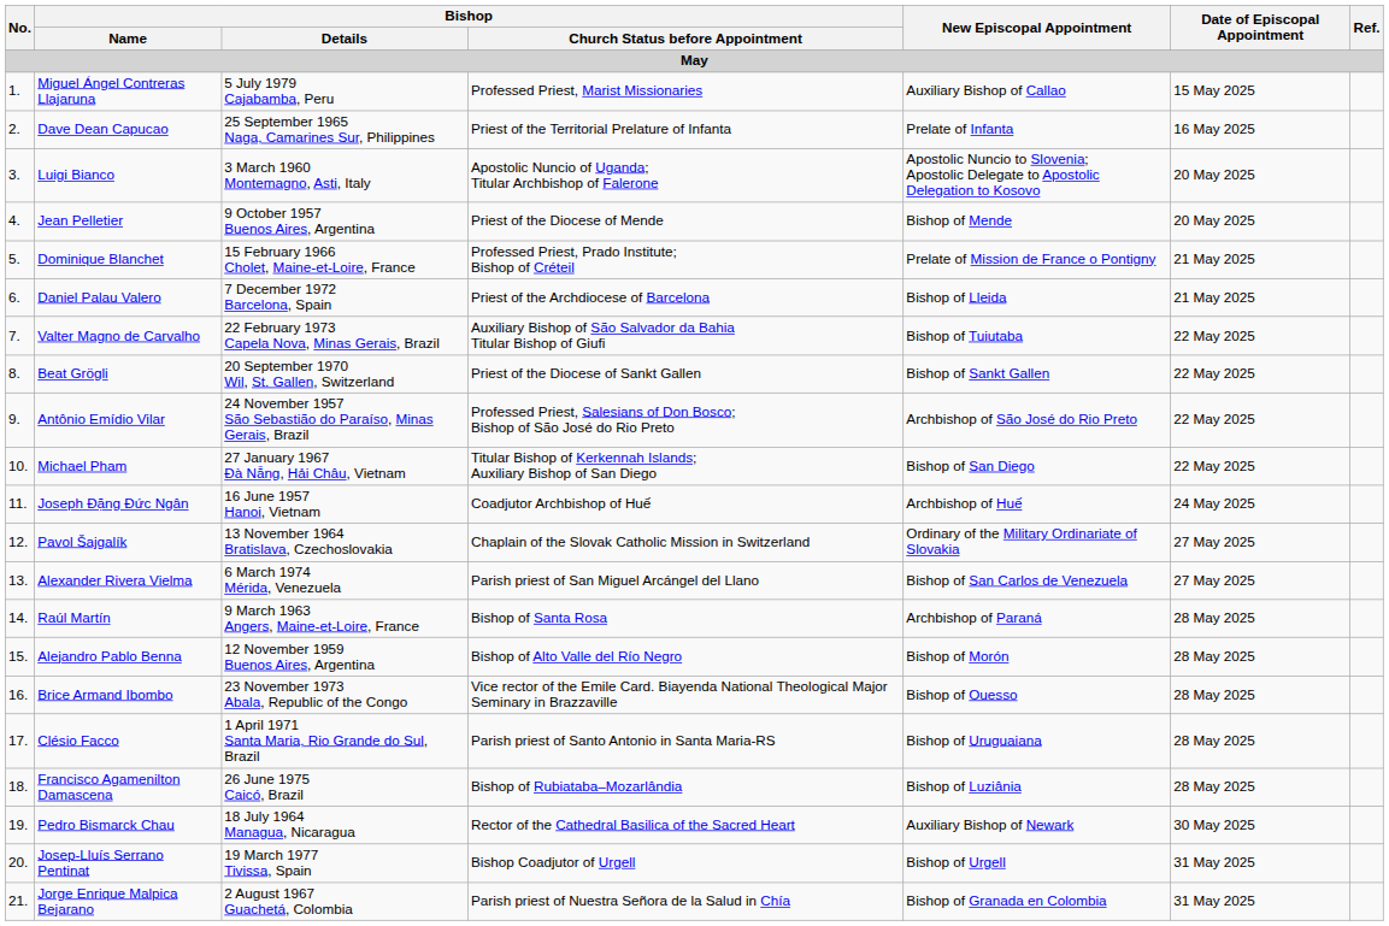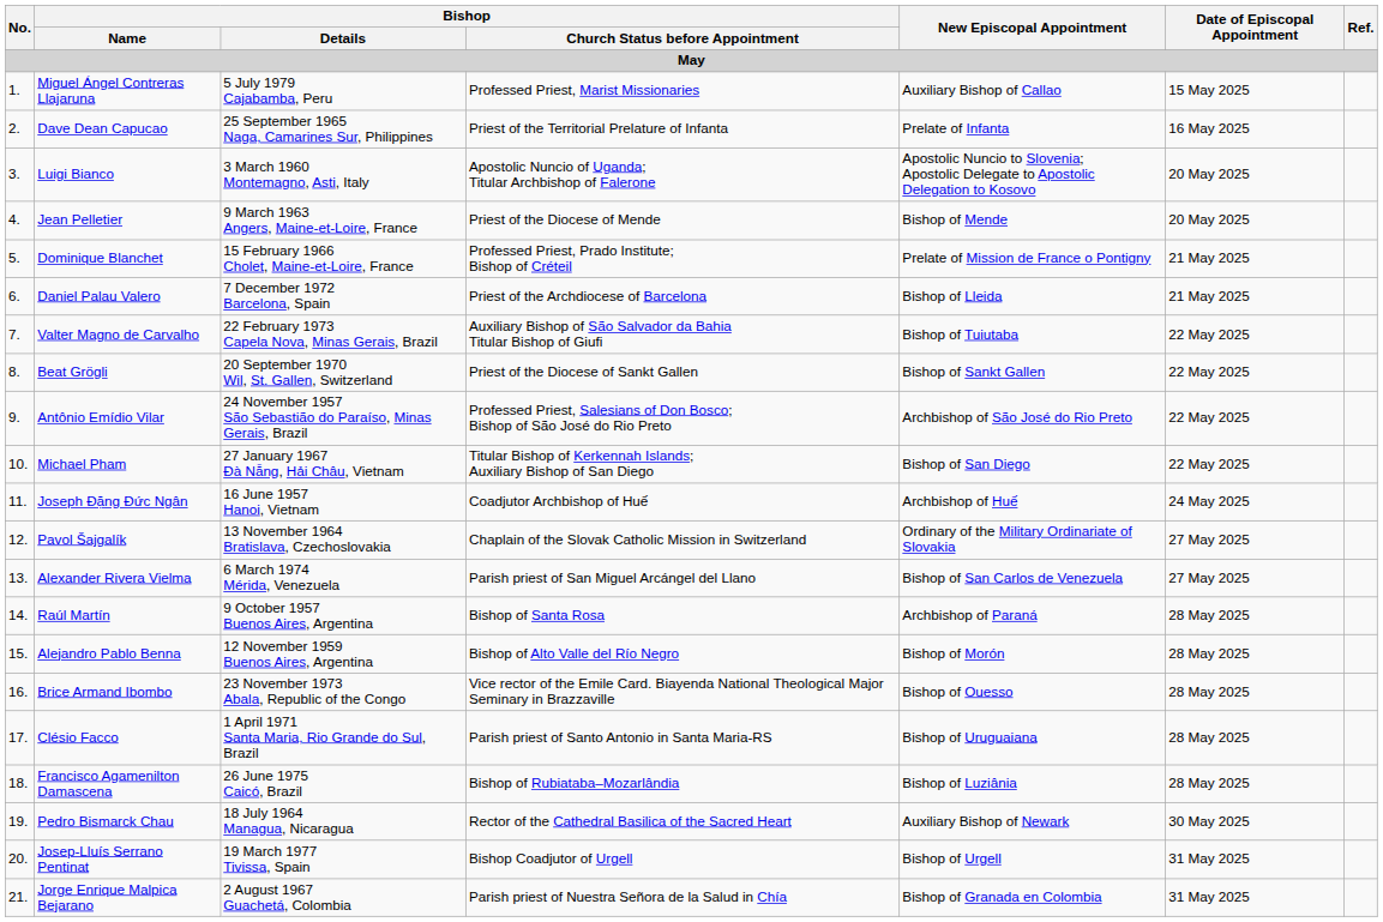 <table class="wikitable">
 <tr>
 <th rowspan="2">No.</th>
 <th colspan="3">Bishop</th>
 <th rowspan="2">New Episcopal Appointment</th>
 <th rowspan="2">Date of Episcopal Appointment</th>
 <th rowspan="2">Ref.</th>
 </tr>
 <tr>
 <th>Name</th>
 <th>Details</th>
 <th>Church Status before Appointment</th>
 </tr>
 <tr id="May">
 <td colspan="7" align=center style="background:lightgray;white-space:nowrap"><strong>May</strong></td>
 </tr>
 <tr>
 <td>1.</td>
 <td><a href='#'>Miguel Ángel Contreras Llajaruna</a></td>
 <td>5 July 1979 <br><a href='#'>Cajabamba</a>, Peru</td>
 <td>Professed Priest, <a href='#'>Marist Missionaries</a></td>
 <td>Auxiliary Bishop of <a href='#'>Callao</a></td>
 <td>15 May 2025</td>
 <td></td>
 </tr>
 <tr>
 <td>2.</td>
 <td><a href='#'>Dave Dean Capucao</a></td>
 <td>25 September 1965 <br><a href='#'>Naga, Camarines Sur</a>, Philippines</td>
 <td>Priest of the Territorial Prelature of Infanta</td>
 <td>Prelate of <a href='#'>Infanta</a></td>
 <td>16 May 2025</td>
 <td></td>
 </tr>
 <tr>
 <td>3.</td>
 <td><a href='#'>Luigi Bianco</a></td>
 <td>3 March 1960 <br><a href='#'>Montemagno</a>, <a href='#'>Asti</a>, Italy</td>
 <td>Apostolic Nuncio of <a href='#'>Uganda</a>;<br>Titular Archbishop of <a href='#'>Falerone</a></td>
 <td>Apostolic Nuncio to <a href='#'>Slovenia</a>;<br>Apostolic Delegate to <a href='#'>Apostolic Delegation to Kosovo</a></td>
 <td>20 May 2025</td>
 <td></td>
 </tr>
 <tr>
 <td>4.</td>
 <td><a href='#'>Jean Pelletier</a></td>
-<td>9 October 1957 <br> <a href='#'>Buenos Aires</a>, Argentina</td>
+<td>9 March 1963 <br><a href='#'>Angers</a>, <a href='#'>Maine-et-Loire</a>, France</td>
 <td>Priest of the Diocese of Mende</td>
 <td>Bishop of <a href='#'>Mende</a></td>
 <td>20 May 2025</td>
 <td></td>
 </tr>
 <tr>
 <td>5.</td>
 <td><a href='#'>Dominique Blanchet</a></td>
 <td>15 February 1966 <br><a href='#'>Cholet</a>, <a href='#'>Maine-et-Loire</a>, France</td>
 <td>Professed Priest, Prado Institute; <br>Bishop of <a href='#'>Créteil</a></td>
 <td>Prelate of <a href='#'>Mission de France o Pontigny</a></td>
 <td>21 May 2025</td>
 <td></td>
 </tr>
 <tr>
 <td>6.</td>
 <td><a href='#'>Daniel Palau Valero</a></td>
 <td>7 December 1972 <br><a href='#'>Barcelona</a>, Spain</td>
 <td>Priest of the Archdiocese of <a href='#'>Barcelona</a></td>
 <td>Bishop of <a href='#'>Lleida</a></td>
 <td>21 May 2025</td>
 <td></td>
 </tr>
 <tr>
 <td>7.</td>
 <td><a href='#'>Valter Magno de Carvalho</a></td>
 <td>22 February 1973 <br><a href='#'>Capela Nova</a>, <a href='#'>Minas Gerais</a>, Brazil</td>
 <td>Auxiliary Bishop of <a href='#'>São Salvador da Bahia</a><br>Titular Bishop of Giufi</td>
 <td>Bishop of <a href='#'>Tuiutaba</a></td>
 <td>22 May 2025</td>
 <td></td>
 </tr>
 <tr>
 <td>8.</td>
 <td><a href='#'>Beat Grögli</a></td>
 <td>20 September 1970 <br><a href='#'>Wil</a>, <a href='#'>St. Gallen</a>, Switzerland</td>
 <td>Priest of the Diocese of Sankt Gallen</td>
 <td>Bishop of <a href='#'>Sankt Gallen</a></td>
 <td>22 May 2025</td>
 <td></td>
 </tr>
 <tr>
 <td>9.</td>
 <td><a href='#'>Antônio Emídio Vilar</a></td>
 <td>24 November 1957 <br><a href='#'>São Sebastião do Paraíso</a>, <a href='#'>Minas Gerais</a>, Brazil</td>
 <td>Professed Priest, <a href='#'>Salesians of Don Bosco</a>;<br>Bishop of São José do Rio Preto</td>
 <td>Archbishop of <a href='#'>São José do Rio Preto</a></td>
 <td>22 May 2025</td>
 <td></td>
 </tr>
 <tr>
 <td>10.</td>
 <td><a href='#'>Michael Pham</a></td>
 <td>27 January 1967 <br><a href='#'>Đà Nẵng</a>, <a href='#'>Hải Châu</a>, Vietnam</td>
 <td>Titular Bishop of <a href='#'>Kerkennah Islands</a>;<br>Auxiliary Bishop of San Diego</td>
 <td>Bishop of <a href='#'>San Diego</a></td>
 <td>22 May 2025</td>
 <td></td>
 </tr>
 <tr>
 <td>11.</td>
 <td><a href='#'>Joseph Ðặng Ðức Ngân</a></td>
 <td>16 June 1957 <br> <a href='#'>Hanoi</a>, Vietnam</td>
 <td>Coadjutor Archbishop of Huế</td>
 <td>Archbishop of <a href='#'>Huế</a></td>
 <td>24 May 2025</td>
 <td></td>
 </tr>
 <tr>
 <td>12.</td>
 <td><a href='#'>Pavol Šajgalík</a></td>
 <td>13 November 1964 <br> <a href='#'>Bratislava</a>, Czechoslovakia</td>
 <td>Chaplain of the Slovak Catholic Mission in Switzerland</td>
 <td>Ordinary of the <a href='#'>Military Ordinariate of Slovakia</a></td>
 <td>27 May 2025</td>
 <td></td>
 </tr>
 <tr>
 <td>13.</td>
 <td><a href='#'>Alexander Rivera Vielma</a></td>
 <td>6 March 1974 <br> <a href='#'>Mérida</a>, Venezuela</td>
 <td>Parish priest of San Miguel Arcángel del Llano</td>
 <td>Bishop of <a href='#'>San Carlos de Venezuela</a></td>
 <td>27 May 2025</td>
 <td></td>
 </tr>
 <tr>
 <td>14.</td>
 <td><a href='#'>Raúl Martín</a></td>
-<td>9 March 1963 <br><a href='#'>Angers</a>, <a href='#'>Maine-et-Loire</a>, France</td>
+<td>9 October 1957 <br> <a href='#'>Buenos Aires</a>, Argentina</td>
 <td>Bishop of <a href='#'>Santa Rosa</a></td>
 <td>Archbishop of <a href='#'>Paraná</a></td>
 <td>28 May 2025</td>
 <td></td>
 </tr>
 <tr>
 <td>15.</td>
 <td><a href='#'>Alejandro Pablo Benna</a></td>
 <td>12 November 1959 <br> <a href='#'>Buenos Aires</a>, Argentina</td>
 <td>Bishop of <a href='#'>Alto Valle del Río Negro</a></td>
 <td>Bishop of <a href='#'>Morón</a></td>
 <td>28 May 2025</td>
 <td></td>
 </tr>
 <tr>
 <td>16.</td>
 <td><a href='#'>Brice Armand Ibombo</a></td>
 <td>23 November 1973 <br> <a href='#'>Abala</a>, Republic of the Congo</td>
 <td>Vice rector of the Emile Card. Biayenda National Theological Major Seminary in Brazzaville</td>
 <td>Bishop of <a href='#'>Ouesso</a></td>
 <td>28 May 2025</td>
 <td></td>
 </tr>
 <tr>
 <td>17.</td>
 <td><a href='#'>Clésio Facco</a></td>
 <td>1 April 1971 <br> <a href='#'>Santa Maria, Rio Grande do Sul</a>, Brazil</td>
 <td>Parish priest of Santo Antonio in Santa Maria-RS</td>
 <td>Bishop of <a href='#'>Uruguaiana</a></td>
 <td>28 May 2025</td>
 <td></td>
 </tr>
 <tr>
 <td>18.</td>
 <td><a href='#'>Francisco Agamenilton Damascena</a></td>
 <td>26 June 1975 <br> <a href='#'>Caicó</a>, Brazil</td>
 <td>Bishop of <a href='#'>Rubiataba–Mozarlândia</a></td>
 <td>Bishop of <a href='#'>Luziânia</a></td>
 <td>28 May 2025</td>
 <td></td>
 </tr>
 <tr>
 <td>19.</td>
 <td><a href='#'>Pedro Bismarck Chau</a></td>
 <td>18 July 1964 <br> <a href='#'>Managua</a>, Nicaragua</td>
 <td>Rector of the <a href='#'>Cathedral Basilica of the Sacred Heart</a></td>
 <td>Auxiliary Bishop of <a href='#'>Newark</a></td>
 <td>30 May 2025</td>
 <td></td>
 </tr>
 <tr>
 <td>20.</td>
 <td><a href='#'>Josep-Lluís Serrano Pentinat</a></td>
 <td>19 March 1977<br> <a href='#'>Tivissa</a>, Spain</td>
 <td>Bishop Coadjutor of <a href='#'>Urgell</a></td>
 <td>Bishop of <a href='#'>Urgell</a></td>
 <td>31 May 2025</td>
 <td></td>
 </tr>
 <tr>
 <td>21.</td>
 <td><a href='#'>Jorge Enrique Malpica Bejarano</a></td>
 <td>2 August 1967<br> <a href='#'>Guachetá</a>, Colombia</td>
 <td>Parish priest of Nuestra Señora de la Salud in <a href='#'>Chía</a></td>
 <td>Bishop of <a href='#'>Granada en Colombia</a></td>
 <td>31 May 2025</td>
 <td></td>
 </tr>
 </table>
